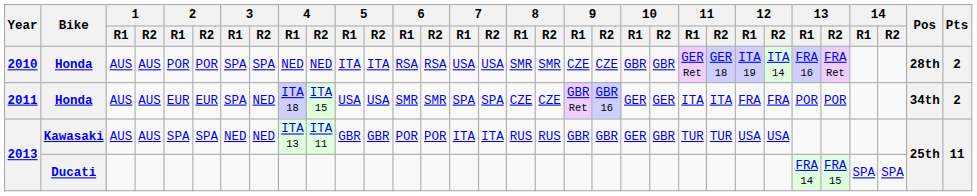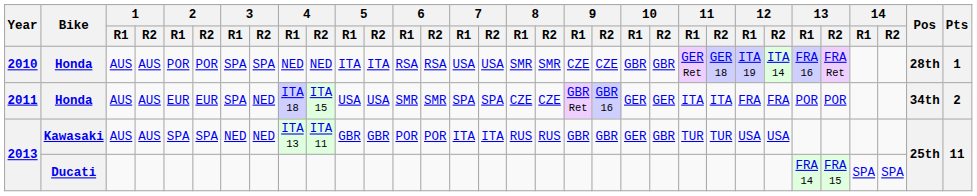 <table class="wikitable" style="text-align:center; font-size:90%">
 <tr>
 <th valign="middle" rowspan=2>Year</th>
 <th valign="middle" rowspan=2>Bike</th>
 <th colspan=2>1</th>
 <th colspan=2>2</th>
 <th colspan=2>3</th>
 <th colspan=2>4</th>
 <th colspan=2>5</th>
 <th colspan=2>6</th>
 <th colspan=2>7</th>
 <th colspan=2>8</th>
 <th colspan=2>9</th>
 <th colspan=2>10</th>
 <th colspan=2>11</th>
 <th colspan=2>12</th>
 <th colspan=2>13</th>
 <th colspan=2>14</th>
 <th rowspan=2>Pos</th>
 <th rowspan=2>Pts</th>
 </tr>
 <tr>
 <th>R1</th>
 <th>R2</th>
 <th>R1</th>
 <th>R2</th>
 <th>R1</th>
 <th>R2</th>
 <th>R1</th>
 <th>R2</th>
 <th>R1</th>
 <th>R2</th>
 <th>R1</th>
 <th>R2</th>
 <th>R1</th>
 <th>R2</th>
 <th>R1</th>
 <th>R2</th>
 <th>R1</th>
 <th>R2</th>
 <th>R1</th>
 <th>R2</th>
 <th>R1</th>
 <th>R2</th>
 <th>R1</th>
 <th>R2</th>
 <th>R1</th>
 <th>R2</th>
 <th>R1</th>
 <th>R2</th>
 </tr>
 <tr>
 <th><a href='#'>2010</a></th>
 <th><a href='#'>Honda</a></th>
 <td><a href='#'>AUS</a><br><small></small></td>
 <td><a href='#'>AUS</a><br><small></small></td>
 <td><a href='#'>POR</a><br><small></small></td>
 <td><a href='#'>POR</a><br><small></small></td>
 <td><a href='#'>SPA</a><br><small></small></td>
 <td><a href='#'>SPA</a><br><small></small></td>
 <td><a href='#'>NED</a><br><small></small></td>
 <td><a href='#'>NED</a><br><small></small></td>
 <td><a href='#'>ITA</a><br><small></small></td>
 <td><a href='#'>ITA</a><br><small></small></td>
 <td><a href='#'>RSA</a><br><small></small></td>
 <td><a href='#'>RSA</a><br><small></small></td>
 <td><a href='#'>USA</a><br><small></small></td>
 <td><a href='#'>USA</a><br><small></small></td>
 <td><a href='#'>SMR</a><br><small></small></td>
 <td><a href='#'>SMR</a><br><small></small></td>
 <td><a href='#'>CZE</a><br><small></small></td>
 <td><a href='#'>CZE</a><br><small></small></td>
 <td><a href='#'>GBR</a><br><small></small></td>
 <td><a href='#'>GBR</a><br><small></small></td>
 <td style="background:#EFCFFF;"><a href='#'>GER</a><br><small>Ret</small></td>
 <td style="background:#CFCFFF;"><a href='#'>GER</a><br><small>18</small></td>
 <td style="background:#CFCFFF;"><a href='#'>ITA</a><br><small>19</small></td>
 <td style="background:#DFFFDF;"><a href='#'>ITA</a><br><small>14</small></td>
 <td style="background:#CFCFFF;"><a href='#'>FRA</a><br><small>16</small></td>
 <td style="background:#EFCFFF;"><a href='#'>FRA</a><br><small>Ret</small></td>
 <td></td>
 <td></td>
 <th>28th</th>
-<th>2</th>
+<th>1</th>
 </tr>
 <tr>
 <th><a href='#'>2011</a></th>
 <th><a href='#'>Honda</a></th>
 <td><a href='#'>AUS</a><br><small></small></td>
 <td><a href='#'>AUS</a><br><small></small></td>
 <td><a href='#'>EUR</a><br><small></small></td>
 <td><a href='#'>EUR</a><br><small></small></td>
 <td><a href='#'>SPA</a><br><small></small></td>
 <td><a href='#'>NED</a><br><small></small></td>
 <td style="background:#CFCFFF;"><a href='#'>ITA</a><br><small>18</small></td>
 <td style="background:#DFFFDF;"><a href='#'>ITA</a><br><small>15</small></td>
 <td><a href='#'>USA</a><br><small></small></td>
 <td><a href='#'>USA</a><br><small></small></td>
 <td><a href='#'>SMR</a><br><small></small></td>
 <td><a href='#'>SMR</a><br><small></small></td>
 <td><a href='#'>SPA</a><br><small></small></td>
 <td><a href='#'>SPA</a><br><small></small></td>
 <td><a href='#'>CZE</a><br><small></small></td>
 <td><a href='#'>CZE</a><br><small></small></td>
 <td style="background:#EFCFFF;"><a href='#'>GBR</a><br><small>Ret</small></td>
 <td style="background:#CFCFFF;"><a href='#'>GBR</a><br><small>16</small></td>
 <td><a href='#'>GER</a><br><small></small></td>
 <td><a href='#'>GER</a><br><small></small></td>
 <td><a href='#'>ITA</a><br><small></small></td>
 <td><a href='#'>ITA</a><br><small></small></td>
 <td><a href='#'>FRA</a><br><small></small></td>
 <td><a href='#'>FRA</a><br><small></small></td>
 <td><a href='#'>POR</a><br><small></small></td>
 <td><a href='#'>POR</a><br><small></small></td>
 <td></td>
 <td></td>
 <th>34th</th>
 <th>2</th>
 </tr>
 <tr>
 <th rowspan=2><a href='#'>2013</a></th>
 <th><a href='#'>Kawasaki</a></th>
 <td><a href='#'>AUS</a><br><small></small></td>
 <td><a href='#'>AUS</a><br><small></small></td>
 <td><a href='#'>SPA</a><br><small></small></td>
 <td><a href='#'>SPA</a><br><small></small></td>
 <td><a href='#'>NED</a><br><small></small></td>
 <td><a href='#'>NED</a><br><small></small></td>
 <td style="background:#DFFFDF;"><a href='#'>ITA</a><br><small>13</small></td>
 <td style="background:#DFFFDF;"><a href='#'>ITA</a><br><small>11</small></td>
 <td><a href='#'>GBR</a><br><small></small></td>
 <td><a href='#'>GBR</a><br><small></small></td>
 <td><a href='#'>POR</a><br><small></small></td>
 <td><a href='#'>POR</a><br><small></small></td>
 <td><a href='#'>ITA</a><br><small></small></td>
 <td><a href='#'>ITA</a><br><small></small></td>
 <td><a href='#'>RUS</a><br><small></small></td>
 <td><a href='#'>RUS</a><br><small></small></td>
 <td><a href='#'>GBR</a><br><small></small></td>
 <td><a href='#'>GBR</a><br><small></small></td>
 <td><a href='#'>GER</a><br><small></small></td>
 <td><a href='#'>GBR</a><br><small></small></td>
 <td><a href='#'>TUR</a><br><small></small></td>
 <td><a href='#'>TUR</a><br><small></small></td>
 <td><a href='#'>USA</a><br><small></small></td>
 <td><a href='#'>USA</a><br><small></small></td>
 <td></td>
 <td></td>
 <td></td>
 <td></td>
 <th rowspan=2>25th</th>
 <th rowspan=2>11</th>
 </tr>
 <tr>
 <th><a href='#'>Ducati</a></th>
 <td></td>
 <td></td>
 <td></td>
 <td></td>
 <td></td>
 <td></td>
 <td></td>
 <td></td>
 <td></td>
 <td></td>
 <td></td>
 <td></td>
 <td></td>
 <td></td>
 <td></td>
 <td></td>
 <td></td>
 <td></td>
 <td></td>
 <td></td>
 <td></td>
 <td></td>
 <td></td>
 <td></td>
 <td style="background:#DFFFDF;"><a href='#'>FRA</a><br><small>14</small></td>
 <td style="background:#DFFFDF;"><a href='#'>FRA</a><br><small>15</small></td>
 <td><a href='#'>SPA</a><br><small></small></td>
 <td><a href='#'>SPA</a><br><small></small></td>
 </tr>
 </table>
